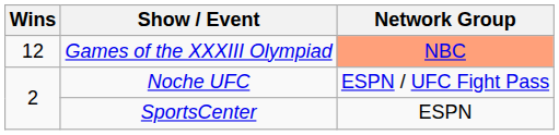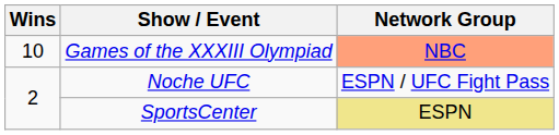 <table class="wikitable" style="text-align: center;">
 <tr>
 <th>Wins</th>
 <th>Show / Event</th>
 <th>Network Group</th>
 </tr>
 <tr>
-<td>12</td>
+<td>10</td>
 <td><em><a href='#'>Games of the XXXIII Olympiad</a></em></td>
 <td style="background: lightsalmon;"><a href='#'>NBC</a></td>
 </tr>
 <tr>
 <td rowspan="2">2</td>
 <td><em><a href='#'>Noche UFC</a></em></td>
 <td><a href='#'>ESPN</a> / <a href='#'>UFC Fight Pass</a></td>
 </tr>
 <tr>
 <td><em><a href='#'>SportsCenter</a></em></td>
-<td>ESPN</td>
+<td style="background: khaki;">ESPN</td>
 </tr>
 </table>
